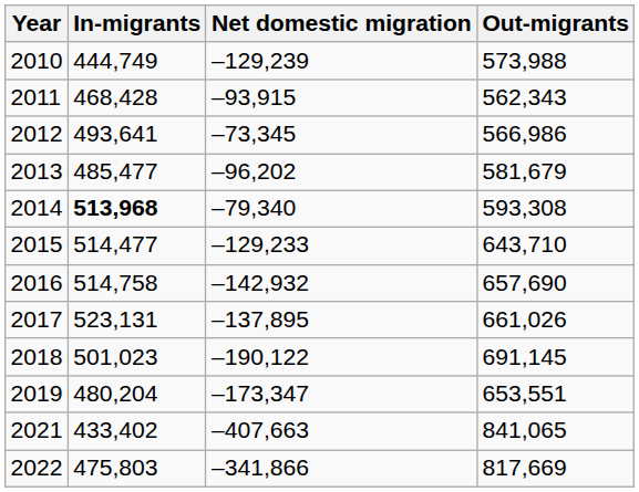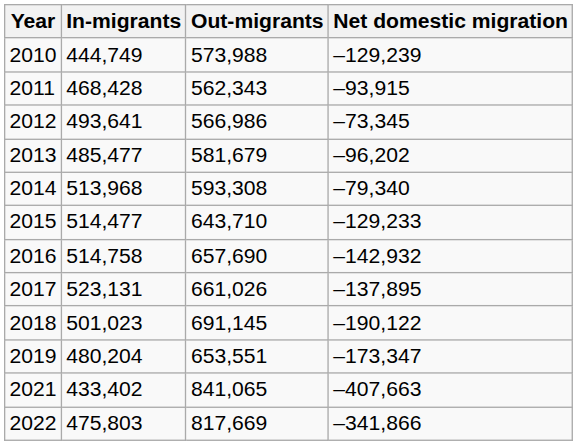 <table class="wikitable sortable">
 <tr>
 <th>Year</th>
 <th>In-migrants</th>
+<th>Out-migrants</th>
 <th>Net domestic migration</th>
-<th>Out-migrants</th>
 </tr>
 <tr>
 <td>2010</td>
 <td>444,749</td>
+<td>573,988</td>
 <td>–129,239</td>
-<td>573,988</td>
 </tr>
 <tr>
 <td>2011</td>
 <td>468,428</td>
+<td>562,343</td>
 <td>–93,915</td>
-<td>562,343</td>
 </tr>
 <tr>
 <td>2012</td>
 <td>493,641</td>
+<td>566,986</td>
 <td>–73,345</td>
-<td>566,986</td>
 </tr>
 <tr>
 <td>2013</td>
 <td>485,477</td>
+<td>581,679</td>
 <td>–96,202</td>
-<td>581,679</td>
 </tr>
 <tr>
 <td>2014</td>
-<td><strong>513,968</strong></td>
+<td>513,968</td>
+<td>593,308</td>
 <td>–79,340</td>
-<td>593,308</td>
 </tr>
 <tr>
 <td>2015</td>
 <td>514,477</td>
+<td>643,710</td>
 <td>–129,233</td>
-<td>643,710</td>
 </tr>
 <tr>
 <td>2016</td>
 <td>514,758</td>
+<td>657,690</td>
 <td>–142,932</td>
-<td>657,690</td>
 </tr>
 <tr>
 <td>2017</td>
 <td>523,131</td>
+<td>661,026</td>
 <td>–137,895</td>
-<td>661,026</td>
 </tr>
 <tr>
 <td>2018</td>
 <td>501,023</td>
+<td>691,145</td>
 <td>–190,122</td>
-<td>691,145</td>
 </tr>
 <tr>
 <td>2019</td>
 <td>480,204</td>
+<td>653,551</td>
 <td>–173,347</td>
-<td>653,551</td>
 </tr>
 <tr>
 <td>2021</td>
 <td>433,402</td>
+<td>841,065</td>
 <td>–407,663</td>
-<td>841,065</td>
 </tr>
 <tr>
 <td>2022</td>
 <td>475,803</td>
+<td>817,669</td>
 <td>–341,866</td>
-<td>817,669</td>
 </tr>
 </table>
